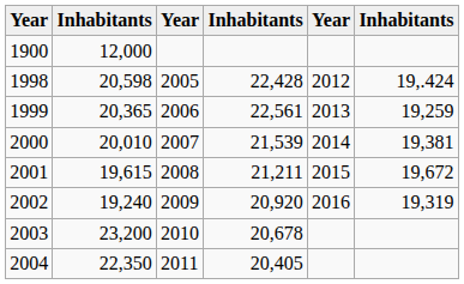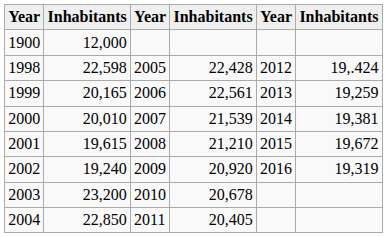 <table class="wikitable float-left" style="clear:none;">
 <tr>
 <th style="background:#efefef;">Year</th>
 <th style="background:#efefef;">Inhabitants</th>
 <th style="background:#efefef;">Year</th>
 <th style="background:#efefef;">Inhabitants</th>
 <th style="background:#efefef;">Year</th>
 <th style="background:#efefef;">Inhabitants</th>
 </tr>
 <tr>
 <td>1900</td>
 <td align="right">12,000</td>
 <td></td>
 <td></td>
 <td></td>
 <td align="right"></td>
 </tr>
 <tr>
 <td>1998</td>
-<td align="right">20,598</td>
+<td align="right">22,598</td>
 <td>2005</td>
 <td align="right">22,428</td>
 <td>2012</td>
 <td align="right">19,.424</td>
 </tr>
 <tr>
 <td>1999</td>
-<td align="right">20,365</td>
+<td align="right">20,165</td>
 <td>2006</td>
 <td align="right">22,561</td>
 <td>2013</td>
 <td align="right">19,259</td>
 </tr>
 <tr>
 <td>2000</td>
 <td align="right">20,010</td>
 <td>2007</td>
 <td align="right">21,539</td>
 <td>2014</td>
 <td align="right">19,381</td>
 </tr>
 <tr>
 <td>2001</td>
 <td align="right">19,615</td>
 <td>2008</td>
-<td align="right">21,211</td>
+<td align="right">21,210</td>
 <td>2015</td>
 <td align="right">19,672</td>
 </tr>
 <tr>
 <td>2002</td>
 <td align="right">19,240</td>
 <td>2009</td>
 <td align="right">20,920</td>
 <td>2016</td>
 <td align="right">19,319</td>
 </tr>
 <tr>
 <td>2003</td>
 <td align="right">23,200</td>
 <td>2010</td>
 <td align="right">20,678</td>
 <td></td>
 <td align="right"></td>
 </tr>
 <tr>
 <td>2004</td>
-<td align="right">22,350</td>
+<td align="right">22,850</td>
 <td>2011</td>
 <td align="right">20,405</td>
 <td></td>
 <td align="right"></td>
 </tr>
 </table>
